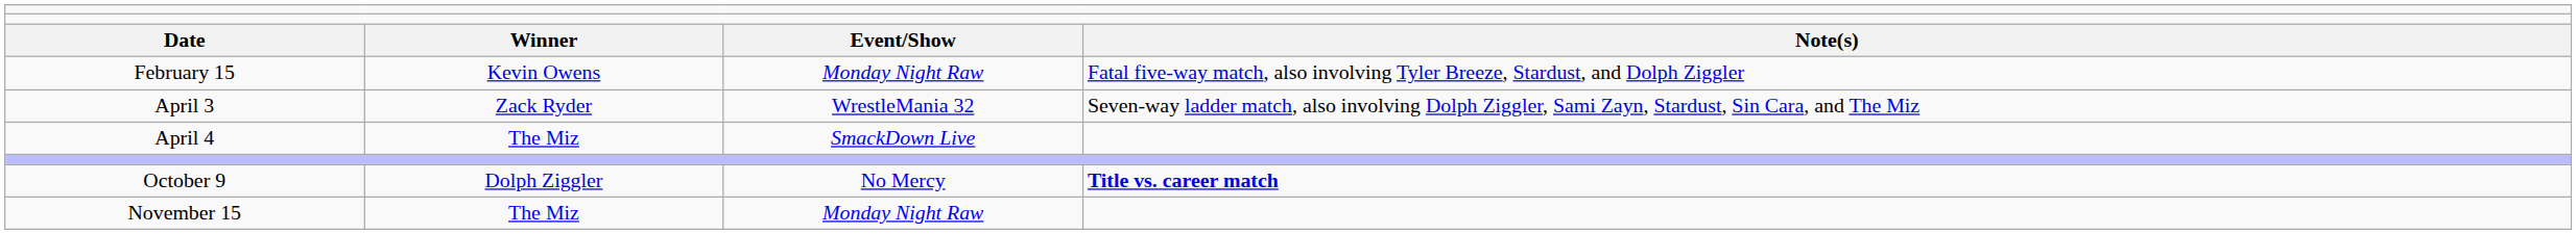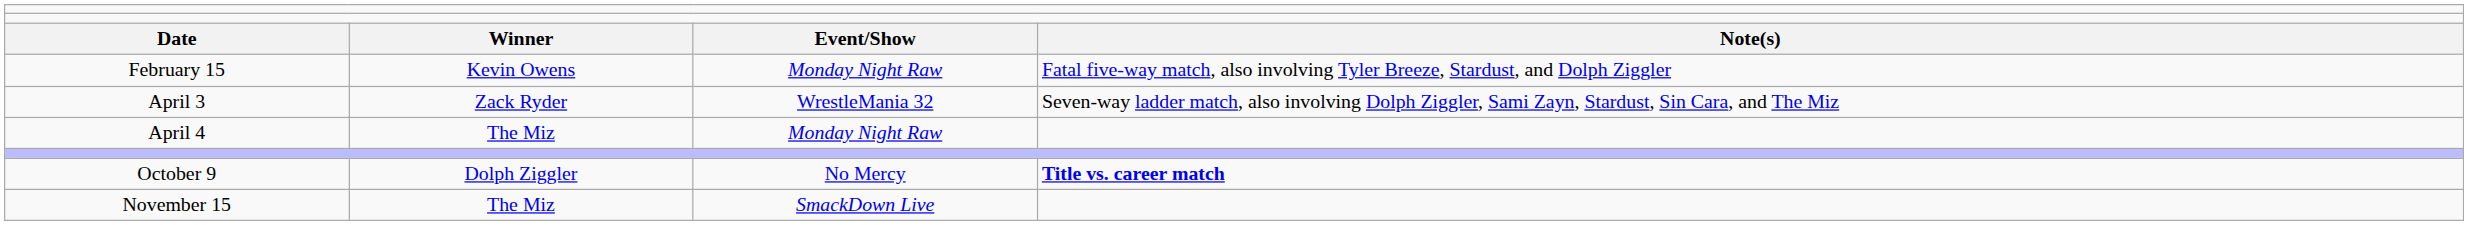 <table class="wikitable" style="text-align:center; width:100%;">
 <tr>
 <td colspan="5"></td>
 </tr>
 <tr>
 <td colspan="5"><strong></strong></td>
 </tr>
 <tr>
 <th width=14%>Date</th>
 <th width=14%>Winner</th>
 <th width=14%>Event/Show</th>
 <th width=58%>Note(s)</th>
 </tr>
 <tr>
 <td>February 15</td>
 <td><a href='#'>Kevin Owens</a></td>
 <td><em><a href='#'>Monday Night Raw</a></em></td>
 <td align=left><a href='#'>Fatal five-way match</a>, also involving <a href='#'>Tyler Breeze</a>, <a href='#'>Stardust</a>, and <a href='#'>Dolph Ziggler</a></td>
 </tr>
 <tr>
 <td>April 3</td>
 <td><a href='#'>Zack Ryder</a></td>
 <td><a href='#'>WrestleMania 32</a></td>
 <td align=left>Seven-way <a href='#'>ladder match</a>, also involving <a href='#'>Dolph Ziggler</a>, <a href='#'>Sami Zayn</a>, <a href='#'>Stardust</a>, <a href='#'>Sin Cara</a>, and <a href='#'>The Miz</a></td>
 </tr>
 <tr>
 <td>April 4</td>
 <td><a href='#'>The Miz</a></td>
-<td><em><a href='#'>SmackDown Live</a></em></td>
+<td><em><a href='#'>Monday Night Raw</a></em></td>
 <td></td>
 </tr>
 <tr style="background:#BBF;">
 <td colspan="5"></td>
 </tr>
 <tr>
 <td>October 9</td>
 <td><a href='#'>Dolph Ziggler</a></td>
 <td><a href='#'>No Mercy</a></td>
 <td align=left><strong><a href='#'>Title vs. career match</a></strong></td>
 </tr>
 <tr>
 <td>November 15</td>
 <td><a href='#'>The Miz</a></td>
-<td><em><a href='#'>Monday Night Raw</a></em></td>
+<td><em><a href='#'>SmackDown Live</a></em></td>
 <td></td>
 </tr>
 </table>
